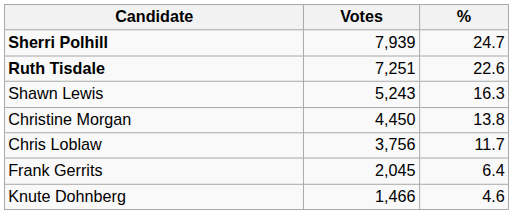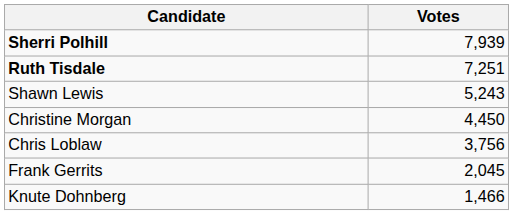 <table style="width:500px;" class="wikitable">
 <tr>
 <th align="center">Candidate</th>
 <th align="center">Votes</th>
-<th align="center">%</th>
 </tr>
 <tr>
 <td align="left"><strong>Sherri Polhill</strong></td>
 <td align="right">7,939</td>
-<td align="right">24.7</td>
 </tr>
 <tr>
 <td align="left"><strong>Ruth Tisdale</strong></td>
 <td align="right">7,251</td>
-<td align="right">22.6</td>
 </tr>
 <tr>
 <td align="left">Shawn Lewis</td>
 <td align="right">5,243</td>
-<td align="right">16.3</td>
 </tr>
 <tr>
 <td align="left">Christine Morgan</td>
 <td align="right">4,450</td>
-<td align="right">13.8</td>
 </tr>
 <tr>
 <td align="left">Chris Loblaw</td>
 <td align="right">3,756</td>
-<td align="right">11.7</td>
 </tr>
 <tr>
 <td align="left">Frank Gerrits</td>
 <td align="right">2,045</td>
-<td align="right">6.4</td>
 </tr>
 <tr>
 <td align="left">Knute Dohnberg</td>
 <td align="right">1,466</td>
-<td align="right">4.6</td>
 </tr>
 </table>
